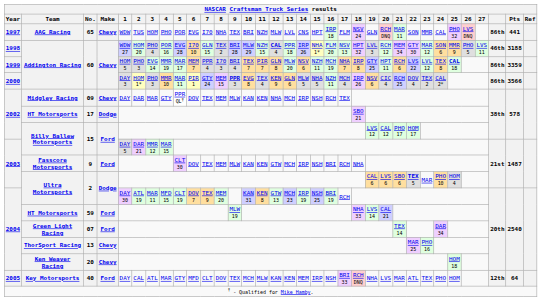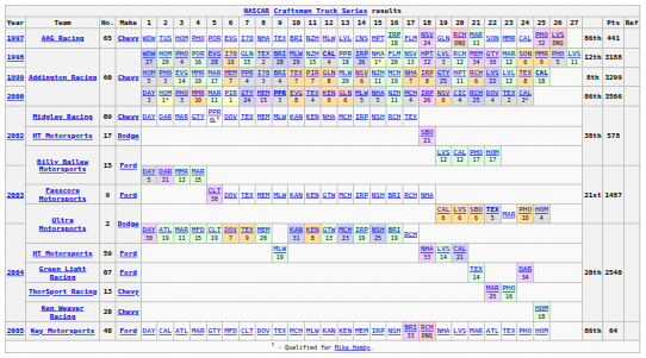 <table class="wikitable" style="text-align:center; font-size:75%">
 <tr>
 <th colspan=45><a href='#'>NASCAR</a> <a href='#'>Craftsman Truck Series</a> results</th>
 </tr>
 <tr>
 <th>Year</th>
 <th>Team</th>
 <th>No.</th>
 <th>Make</th>
 <th>1</th>
 <th>2</th>
 <th>3</th>
 <th>4</th>
 <th>5</th>
 <th>6</th>
 <th>7</th>
 <th>8</th>
 <th>9</th>
 <th>10</th>
 <th>11</th>
 <th>12</th>
 <th>13</th>
 <th>14</th>
 <th>15</th>
 <th>16</th>
 <th>17</th>
 <th>18</th>
 <th>19</th>
 <th>20</th>
 <th>21</th>
 <th>22</th>
 <th>23</th>
 <th>24</th>
 <th>25</th>
 <th>26</th>
 <th>27</th>
 <th></th>
 <th>Pts</th>
 <th>Ref</th>
 </tr>
 <tr>
 <th><a href='#'>1997</a></th>
 <th><a href='#'>AAG Racing</a></th>
 <th>65</th>
 <th><a href='#'>Chevy</a></th>
 <td><a href='#'>WDW</a></td>
 <td><a href='#'>TUS</a></td>
 <td><a href='#'>HOM</a></td>
 <td><a href='#'>PHO</a></td>
 <td><a href='#'>POR</a></td>
 <td><a href='#'>EVG</a></td>
 <td><a href='#'>I70</a></td>
 <td><a href='#'>NHA</a></td>
 <td><a href='#'>TEX</a></td>
 <td><a href='#'>BRI</a></td>
 <td><a href='#'>NZH</a></td>
 <td><a href='#'>MLW</a></td>
 <td><a href='#'>LVL</a></td>
 <td><a href='#'>CNS</a></td>
 <td><a href='#'>HPT</a></td>
 <td style="background:#DFFFDF;"><a href='#'>IRP</a><br><small>18</small></td>
 <td><a href='#'>FLM</a></td>
 <td style="background:#EFCFFF;"><a href='#'>NSV</a><br><small>24</small></td>
 <td><a href='#'>GLN</a></td>
 <td style="background:#FFCFCF;"><a href='#'>RCH</a><br><small>DNQ</small></td>
 <td style="background:#DFFFDF;"><a href='#'>MAR</a><br><small>11</small></td>
 <td><a href='#'>SON</a></td>
 <td><a href='#'>MMR</a></td>
 <td><a href='#'>CAL</a></td>
 <td style="background:#EFCFFF;"><a href='#'>PHO</a><br><small>32</small></td>
 <td style="background:#FFCFCF;"><a href='#'>LVS</a><br><small>DNQ</small></td>
 <td></td>
 <th>86th</th>
 <th>441</th>
 <th></th>
 </tr>
 <tr>
 <th><a href='#'>1998</a></th>
 <th rowspan=3><a href='#'>Addington Racing</a></th>
 <th rowspan=3>60</th>
 <th rowspan=3><a href='#'>Chevy</a></th>
 <td style="background:#CFCFFF;"><a href='#'>WDW</a><br><small>27</small></td>
 <td style="background:#DFFFDF;"><a href='#'>HOM</a><br><small>20</small></td>
 <td style="background:#DFDFDF;"><a href='#'>PHO</a><br><small>4</small></td>
 <td style="background:#DFFFDF;"><a href='#'>POR</a><br><small>16</small></td>
 <td style="background:#CFCFFF;"><a href='#'>EVG</a><br><small>28</small></td>
 <td style="background:#FFDF9F;"><a href='#'>I70</a><br><small>10</small></td>
 <td style="background:#DFFFDF;"><a href='#'>GLN</a><br><small>15</small></td>
 <td style="background:#DFDFDF;"><a href='#'>TEX</a><br><small>2</small></td>
 <td style="background:#CFCFFF;"><a href='#'>BRI</a><br><small>28</small></td>
 <td style="background:#CFCFFF;"><a href='#'>MLW</a><br><small>29</small></td>
 <td style="background:#DFFFDF;"><a href='#'>NZH</a><br><small>15</small></td>
 <td style="background:#DFDFDF;"><strong><a href='#'>CAL</a></strong><br><small>4</small></td>
 <td style="background:#DFFFDF;"><a href='#'>PPR</a><br><small>18</small></td>
 <td style="background:#CFCFFF;"><a href='#'>IRP</a><br><small>26</small></td>
 <td style="background:#FFFFBF;"><a href='#'>NHA</a><br><small>1*</small></td>
 <td style="background:#DFFFDF;"><a href='#'>FLM</a><br><small>20</small></td>
 <td style="background:#DFFFDF;"><a href='#'>NSV</a><br><small>13</small></td>
 <td style="background:#EFCFFF;"><a href='#'>HPT</a><br><small>32</small></td>
 <td style="background:#DFDFDF;"><a href='#'>LVL</a><br><small>3</small></td>
 <td style="background:#DFFFDF;"><a href='#'>RCH</a><br><small>12</small></td>
 <td style="background:#EFCFFF;"><a href='#'>MEM</a><br><small>34</small></td>
 <td style="background:#EFCFFF;"><a href='#'>GTY</a><br><small>30</small></td>
 <td style="background:#DFFFDF;"><a href='#'>MAR</a><br><small>12</small></td>
 <td style="background:#FFDF9F;"><a href='#'>SON</a><br><small>6</small></td>
 <td style="background:#FFDF9F;"><a href='#'>MMR</a><br><small>9</small></td>
 <td style="background:#DFDFDF;"><a href='#'>PHO</a><br><small>5</small></td>
 <td style="background:#DFFFDF;"><a href='#'>LVS</a><br><small>11</small></td>
-<th>46th</th>
+<th>12th</th>
 <th>3188</th>
 <th></th>
 </tr>
 <tr>
 <th><a href='#'>1999</a></th>
 <td style="background:#DFDFDF;"><a href='#'>HOM</a><br><small>5</small></td>
 <td style="background:#DFDFDF;"><a href='#'>PHO</a><br><small>3</small></td>
 <td style="background:#DFFFDF;"><a href='#'>EVG</a><br><small>14</small></td>
 <td style="background:#DFFFDF;"><a href='#'>MMR</a><br><small>19</small></td>
 <td style="background:#DFFFDF;"><a href='#'>MAR</a><br><small>17</small></td>
 <td style="background:#FFDF9F;"><a href='#'>MEM</a><br><small>7</small></td>
 <td style="background:#DFDFDF;"><a href='#'>PPR</a><br><small>4</small></td>
 <td style="background:#DFDFDF;"><a href='#'>I70</a><br><small>3</small></td>
 <td style="background:#DFDFDF;"><a href='#'>BRI</a><br><small>4</small></td>
 <td style="background:#FFDF9F;"><a href='#'>TEX</a><br><small>7</small></td>
 <td style="background:#FFDF9F;"><a href='#'>PIR</a><br><small>7</small></td>
 <td style="background:#FFDF9F;"><a href='#'>GLN</a><br><small>8</small></td>
 <td style="background:#DFFFDF;"><a href='#'>MLW</a><br><small>20</small></td>
 <td style="background:#FFDF9F;"><a href='#'>NSV</a><br><small>6</small></td>
 <td style="background:#DFFFDF;"><a href='#'>NZH</a><br><small>11</small></td>
 <td style="background:#DFFFDF;"><a href='#'>MCH</a><br><small>19</small></td>
 <td style="background:#FFDF9F;"><a href='#'>NHA</a><br><small>7</small></td>
 <td style="background:#FFDF9F;"><a href='#'>IRP</a><br><small>8</small></td>
 <td style="background:#CFCFFF;"><a href='#'>GTY</a><br><small>25</small></td>
 <td style="background:#DFFFDF;"><a href='#'>HPT</a><br><small>11</small></td>
 <td style="background:#FFDF9F;"><a href='#'>RCH</a><br><small>6</small></td>
 <td style="background:#CFCFFF;"><a href='#'>LVS</a><br><small>22</small></td>
 <td style="background:#DFFFDF;"><a href='#'>LVL</a><br><small>12</small></td>
 <td style="background:#FFDF9F;"><a href='#'>TEX</a><br><small>8</small></td>
 <td style="background:#DFFFDF;"><strong><a href='#'>CAL</a></strong><br><small>18</small></td>
 <td colspan=2></td>
-<th>86th</th>
-<th>3359</th>
+<th>8th</th>
+<th>3299</th>
 <th></th>
 </tr>
 <tr>
 <th><a href='#'>2000</a></th>
 <td style="background:#DFDFDF;"><a href='#'>DAY</a><br><small>3</small></td>
 <td style="background:#FFFFBF;"><a href='#'>HOM</a><br><small>1*</small></td>
 <td style="background:#DFDFDF;"><a href='#'>PHO</a><br><small>3</small></td>
 <td style="background:#FFDF9F;"><a href='#'>MMR</a><br><small>10</small></td>
 <td style="background:#DFFFDF;"><a href='#'>MAR</a><br><small>11</small></td>
 <td style="background:#FFFFBF;"><a href='#'>PIR</a><br><small>1</small></td>
 <td style="background:#CFCFFF;"><a href='#'>GTY</a><br><small>24</small></td>
 <td style="background:#EFCFFF;"><a href='#'>MEM</a><br><small>15</small></td>
 <td style="background:#DFDFDF;"><strong><a href='#'>PPR</a></strong><br><small>3</small></td>
 <td style="background:#FFDF9F;"><a href='#'>EVG</a><br><small>8</small></td>
 <td style="background:#DFDFDF;"><a href='#'>TEX</a><br><small>4</small></td>
 <td style="background:#FFDF9F;"><a href='#'>KEN</a><br><small>9</small></td>
 <td style="background:#FFDF9F;"><a href='#'>GLN</a><br><small>6</small></td>
 <td style="background:#DFDFDF;"><a href='#'>MLW</a><br><small>5</small></td>
 <td style="background:#DFDFDF;"><a href='#'>NHA</a><br><small>5</small></td>
 <td style="background:#DFFFDF;"><a href='#'>NZH</a><br><small>11</small></td>
 <td style="background:#DFDFDF;"><a href='#'>MCH</a><br><small>4</small></td>
 <td style="background:#EFCFFF;"><a href='#'>IRP</a><br><small>26</small></td>
 <td style="background:#FFDF9F;"><a href='#'>NSV</a><br><small>6</small></td>
 <td style="background:#DFDFDF;"><a href='#'>CIC</a><br><small>4</small></td>
 <td style="background:#CFCFFF;"><a href='#'>RCH</a><br><small>25</small></td>
 <td style="background:#DFDFDF;"><a href='#'>DOV</a><br><small>4</small></td>
 <td style="background:#DFDFDF;"><a href='#'>TEX</a><br><small>2</small></td>
 <td style="background:#DFDFDF;"><a href='#'>CAL</a><br><small>2*</small></td>
 <td colspan=3></td>
 <th>86th</th>
 <th>3566</th>
 <th></th>
 </tr>
 <tr>
 <th rowspan=3><a href='#'>2002</a></th>
 <th><a href='#'>Midgley Racing</a></th>
 <th>09</th>
 <th><a href='#'>Chevy</a></th>
 <td><a href='#'>DAY</a></td>
 <td><a href='#'>DAR</a></td>
 <td><a href='#'>MAR</a></td>
 <td><a href='#'>GTY</a></td>
 <td style="background:#FFFFFF;"><a href='#'>PPR</a><br><small>QL<sup>†</sup></small></td>
 <td><a href='#'>DOV</a></td>
 <td><a href='#'>TEX</a></td>
 <td><a href='#'>MEM</a></td>
 <td><a href='#'>MLW</a></td>
 <td><a href='#'>KAN</a></td>
 <td><a href='#'>KEN</a></td>
 <td><a href='#'>NHA</a></td>
 <td><a href='#'>MCH</a></td>
 <td><a href='#'>IRP</a></td>
 <td><a href='#'>NSH</a></td>
 <td><a href='#'>RCH</a></td>
 <td><a href='#'>TEX</a></td>
 <td colspan=10></td>
 <th rowspan=3>38th</th>
 <th rowspan=3>578</th>
 <th rowspan=3></th>
 </tr>
 <tr>
 <th><a href='#'>HT Motorsports</a></th>
 <th>17</th>
 <th><a href='#'>Dodge</a></th>
 <td colspan=17></td>
 <td style="background:#EFCFFF;"><a href='#'>SBO</a><br><small>21</small></td>
 <td colspan=9></td>
 </tr>
 <tr>
 <th rowspan=2><a href='#'>Billy Ballew Motorsports</a></th>
 <th rowspan=2>15</th>
 <th rowspan=2><a href='#'>Ford</a></th>
 <td colspan=18></td>
 <td style="background:#DFFFDF;"><a href='#'>LVS</a><br><small>12</small></td>
 <td style="background:#DFFFDF;"><a href='#'>CAL</a><br><small>12</small></td>
 <td style="background:#DFFFDF;"><a href='#'>PHO</a><br><small>17</small></td>
 <td style="background:#DFFFDF;"><a href='#'>HOM</a><br><small>17</small></td>
 <td colspan=5></td>
 </tr>
 <tr>
 <th rowspan=3><a href='#'>2003</a></th>
 <td style="background:#DFDFDF;"><a href='#'>DAY</a><br><small>5</small></td>
 <td style="background:#EFCFFF;"><a href='#'>DAR</a><br><small>21</small></td>
 <td style="background:#DFFFDF;"><a href='#'>MMR</a><br><small>12</small></td>
 <td style="background:#DFFFDF;"><a href='#'>MAR</a><br><small>15</small></td>
 <td colspan=23></td>
 <th rowspan=3>21st</th>
 <th rowspan=3>1487</th>
 <th rowspan=3></th>
 </tr>
 <tr>
 <th><a href='#'>Fasscore Motorsports</a></th>
 <th>9</th>
 <th><a href='#'>Ford</a></th>
 <td colspan=4></td>
 <td style="background:#EFCFFF;"><a href='#'>CLT</a><br><small>30</small></td>
 <td><a href='#'>DOV</a></td>
 <td><a href='#'>TEX</a></td>
 <td><a href='#'>MEM</a></td>
 <td><a href='#'>MLW</a></td>
 <td><a href='#'>KAN</a></td>
 <td><a href='#'>KEN</a></td>
 <td><a href='#'>GTW</a></td>
 <td><a href='#'>MCH</a></td>
 <td><a href='#'>IRP</a></td>
 <td><a href='#'>NSH</a></td>
 <td><a href='#'>BRI</a></td>
 <td><a href='#'>RCH</a></td>
 <td><a href='#'>NHA</a></td>
 <td colspan=9></td>
 </tr>
 <tr>
 <th rowspan=2><a href='#'>Ultra Motorsports</a></th>
 <th rowspan=2>2</th>
 <th rowspan=2><a href='#'>Dodge</a></th>
 <td colspan=18></td>
 <td style="background:#FFDF9F;"><a href='#'>CAL</a><br><small>6</small></td>
 <td style="background:#FFDF9F;"><a href='#'>LVS</a><br><small>6</small></td>
 <td style="background:#FFDF9F;"><a href='#'>SBO</a><br><small>6</small></td>
 <td style="background:#DFDFDF;"><strong><a href='#'>TEX</a></strong><br><small>5</small></td>
 <td><a href='#'>MAR</a></td>
 <td style="background:#FFDF9F;"><a href='#'>PHO</a><br><small>10</small></td>
 <td style="background:#DFDFDF;"><a href='#'>HOM</a><br><small>4</small></td>
 <td colspan=2></td>
 </tr>
 <tr>
 <th rowspan=5><a href='#'>2004</a></th>
 <td style="background:#EFCFFF;"><a href='#'>DAY</a><br><small>30</small></td>
 <td style="background:#DFFFDF;"><a href='#'>ATL</a><br><small>19</small></td>
 <td style="background:#DFFFDF;"><a href='#'>MAR</a><br><small>11</small></td>
 <td style="background:#DFFFDF;"><a href='#'>MFD</a><br><small>15</small></td>
 <td style="background:#DFFFDF;"><a href='#'>CLT</a><br><small>19</small></td>
 <td style="background:#FFDF9F;"><a href='#'>DOV</a><br><small>7</small></td>
 <td style="background:#FFDF9F;"><a href='#'>TEX</a><br><small>9</small></td>
 <td style="background:#DFFFDF;"><a href='#'>MEM</a><br><small>20</small></td>
 <td></td>
 <td style="background:#CFCFFF;"><a href='#'>KAN</a><br><small>31</small></td>
 <td style="background:#FFDF9F;"><a href='#'>KEN</a><br><small>8</small></td>
 <td style="background:#DFFFDF;"><a href='#'>GTW</a><br><small>13</small></td>
 <td style="background:#CFCFFF;"><a href='#'>MCH</a><br><small>23</small></td>
 <td style="background:#DFFFDF;"><a href='#'>IRP</a><br><small>19</small></td>
 <td style="background:#CFCFFF;"><a href='#'>NSH</a><br><small>25</small></td>
 <td style="background:#DFFFDF;"><a href='#'>BRI</a><br><small>19</small></td>
 <td><a href='#'>RCH</a></td>
 <td colspan=10></td>
 <th rowspan=5>20th</th>
 <th rowspan=5>2540</th>
 <th rowspan=5></th>
 </tr>
 <tr>
 <th><a href='#'>HT Motorsports</a></th>
 <th>59</th>
 <th><a href='#'>Ford</a></th>
 <td colspan=8></td>
 <td style="background:#DFFFDF;"><a href='#'>MLW</a><br><small>19</small></td>
 <td colspan=8></td>
 <td style="background:#EFCFFF;"><a href='#'>NHA</a><br><small>33</small></td>
 <td style="background:#DFFFDF;"><a href='#'>LVS</a><br><small>14</small></td>
 <td style="background:#CFCFFF;"><a href='#'>CAL</a><br><small>21</small></td>
 <td colspan=7></td>
 </tr>
 <tr>
 <th><a href='#'>Green Light Racing</a></th>
 <th>07</th>
 <th><a href='#'>Ford</a></th>
 <td colspan=20></td>
 <td style="background:#DFFFDF;"><a href='#'>TEX</a><br><small>14</small></td>
 <td colspan=2></td>
 <td style="background:#EFCFFF;"><a href='#'>DAR</a><br><small>34</small></td>
 <td colspan=3></td>
 </tr>
 <tr>
 <th><a href='#'>ThorSport Racing</a></th>
 <th>13</th>
 <th><a href='#'>Chevy</a></th>
 <td colspan=21></td>
 <td style="background:#EFCFFF;"><a href='#'>MAR</a><br><small>25</small></td>
 <td style="background:#DFFFDF;"><a href='#'>PHO</a><br><small>16</small></td>
 <td colspan=4></td>
 </tr>
 <tr>
 <th><a href='#'>Ken Weaver Racing</a></th>
 <th>20</th>
 <th><a href='#'>Chevy</a></th>
 <td colspan=24></td>
 <td style="background:#DFFFDF;"><a href='#'>HOM</a><br><small>18</small></td>
 <td colspan=2></td>
 </tr>
 <tr>
 <th><a href='#'>2005</a></th>
 <th><a href='#'>Key Motorsports</a></th>
 <th>40</th>
 <th><a href='#'>Ford</a></th>
 <td><a href='#'>DAY</a></td>
 <td><a href='#'>CAL</a></td>
 <td><a href='#'>ATL</a></td>
 <td><a href='#'>MAR</a></td>
 <td><a href='#'>GTY</a></td>
 <td><a href='#'>MFD</a></td>
 <td><a href='#'>CLT</a></td>
 <td><a href='#'>DOV</a></td>
 <td><a href='#'>TEX</a></td>
 <td><a href='#'>MCH</a></td>
 <td><a href='#'>MLW</a></td>
 <td><a href='#'>KAN</a></td>
 <td><a href='#'>KEN</a></td>
 <td><a href='#'>MEM</a></td>
 <td><a href='#'>IRP</a></td>
 <td><a href='#'>NSH</a></td>
 <td style="background:#EFCFFF;"><a href='#'>BRI</a><br><small>33</small></td>
 <td style="background:#FFCFCF;"><a href='#'>RCH</a><br><small>DNQ</small></td>
 <td><a href='#'>NHA</a></td>
 <td><a href='#'>LVS</a></td>
 <td><a href='#'>MAR</a></td>
 <td><a href='#'>ATL</a></td>
 <td><a href='#'>TEX</a></td>
 <td><a href='#'>PHO</a></td>
 <td><a href='#'>HOM</a></td>
 <td colspan=2></td>
-<th>12th</th>
+<th>86th</th>
 <th>64</th>
 <th></th>
 </tr>
 <tr>
 <td colspan=42><small><sup>†</sup> - Qualified for <a href='#'>Mike Hamby</a>.</small></td>
 </tr>
 </table>
